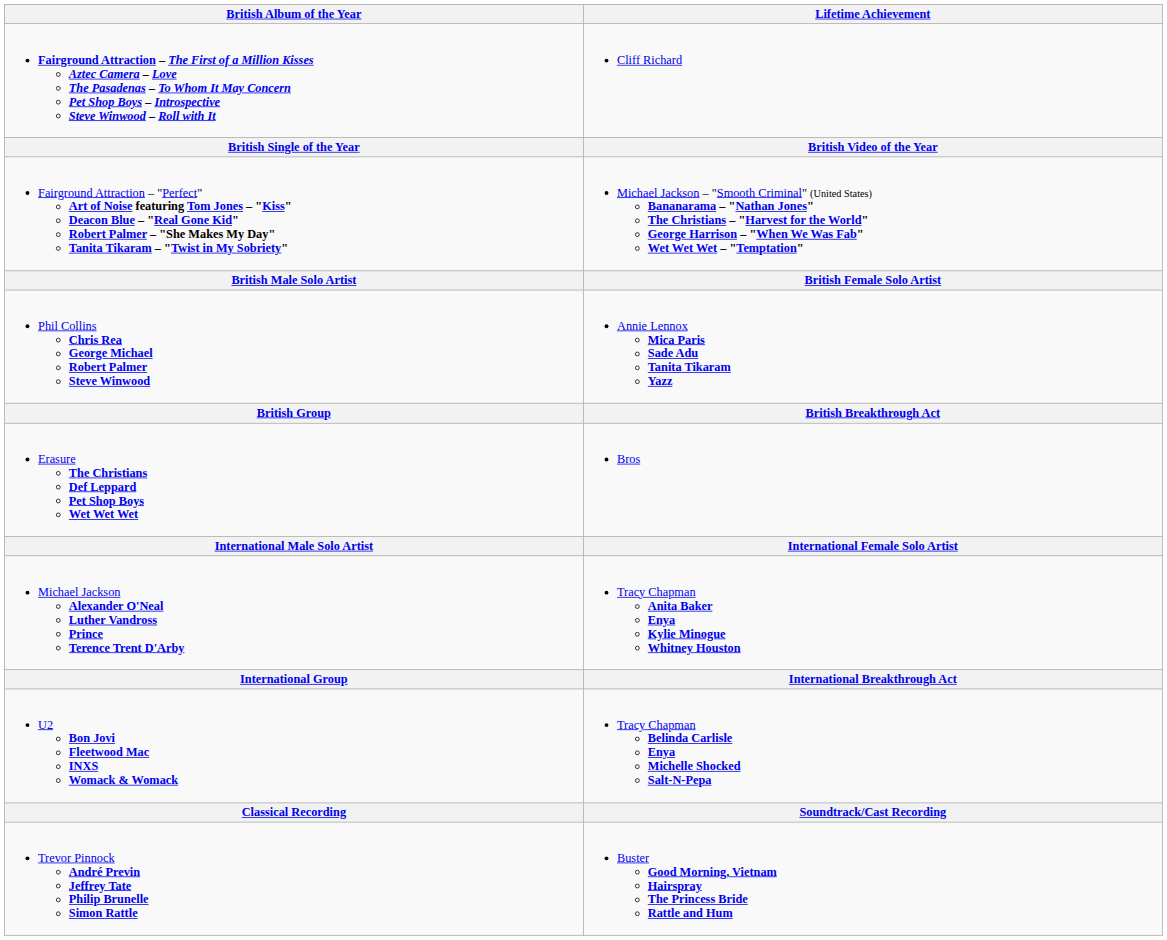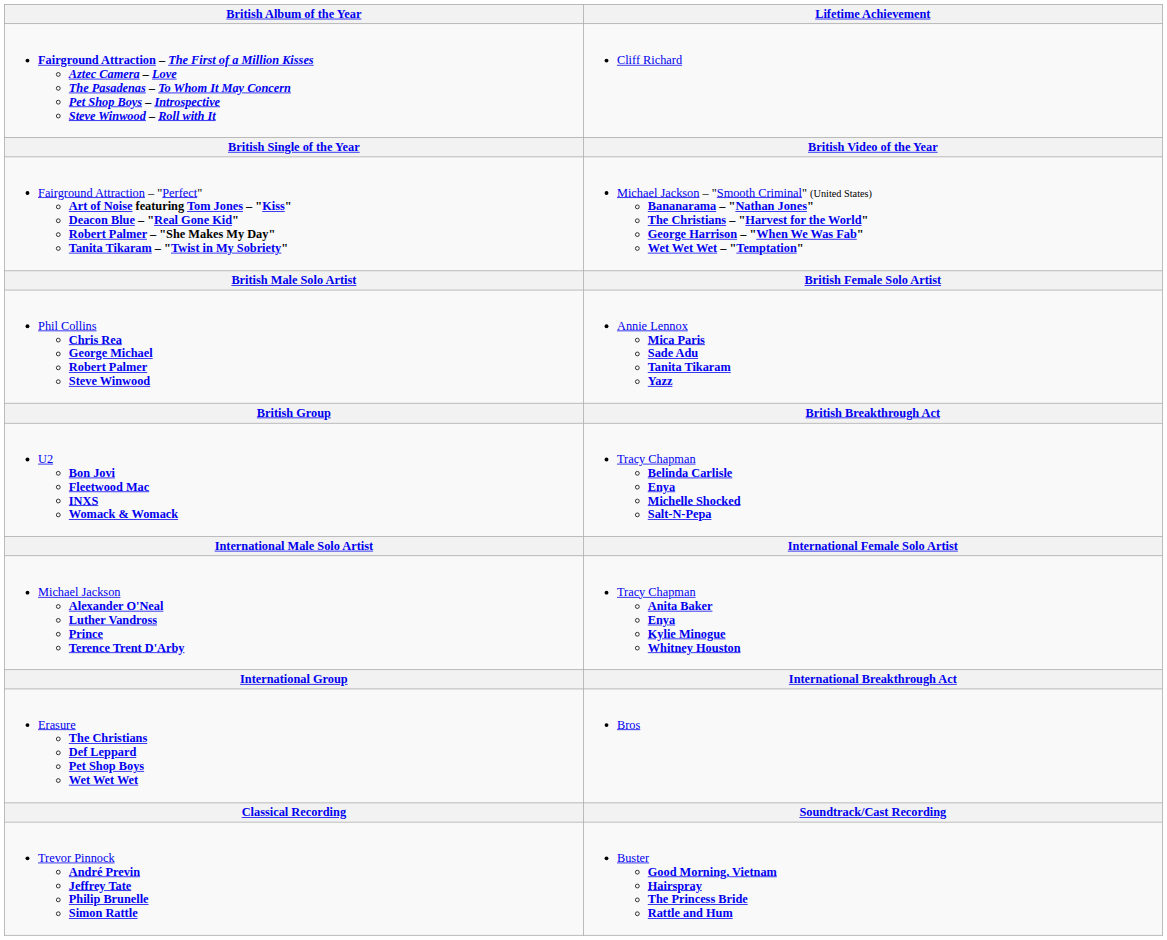 <table class="wikitable" style="width:95%">
 <tr bgcolor="#bebebe">
 <th width="50%"><a href='#'>British Album of the Year</a></th>
 <th width="50%"><a href='#'>Lifetime Achievement</a></th>
 </tr>
 <tr>
 <td valign="top"><br><ul><li><strong><a href='#'>Fairground Attraction</a> – <em><a href='#'>The First of a Million Kisses</a><strong><em><ul><li><a href='#'>Aztec Camera</a> – </em><a href='#'>Love</a><em></li><li><a href='#'>The Pasadenas</a> – </em><a href='#'>To Whom It May Concern</a><em></li><li><a href='#'>Pet Shop Boys</a> – </em><a href='#'>Introspective</a><em></li><li><a href='#'>Steve Winwood</a> – </em><a href='#'>Roll with It</a><em></li></ul></li></ul></td>
 <td valign="top"><br><ul><li></strong><a href='#'>Cliff Richard</a><strong></li></ul></td>
 </tr>
 <tr>
 <th width="50%"><a href='#'>British Single of the Year</a></th>
 <th width="50%"><a href='#'>British Video of the Year</a></th>
 </tr>
 <tr>
 <td valign="top"><br><ul><li></strong><a href='#'>Fairground Attraction</a> – "<a href='#'>Perfect</a>"<strong><ul><li><a href='#'>Art of Noise</a> featuring <a href='#'>Tom Jones</a> – "<a href='#'>Kiss</a>"</li><li><a href='#'>Deacon Blue</a> – "<a href='#'>Real Gone Kid</a>"</li><li><a href='#'>Robert Palmer</a> – "She Makes My Day"</li><li><a href='#'>Tanita Tikaram</a> – "<a href='#'>Twist in My Sobriety</a>"</li></ul></li></ul></td>
 <td valign="top"><br><ul><li></strong><a href='#'>Michael Jackson</a> – "<a href='#'>Smooth Criminal</a>" <small>(United States)</small><strong><ul><li><a href='#'>Bananarama</a> – "<a href='#'>Nathan Jones</a>"</li><li><a href='#'>The Christians</a> – "<a href='#'>Harvest for the World</a>"</li><li><a href='#'>George Harrison</a> – "<a href='#'>When We Was Fab</a>"</li><li><a href='#'>Wet Wet Wet</a> – "<a href='#'>Temptation</a>"</li></ul></li></ul></td>
 </tr>
 <tr>
 <th width="50%"><a href='#'>British Male Solo Artist</a></th>
 <th width="50%"><a href='#'>British Female Solo Artist</a></th>
 </tr>
 <tr>
 <td valign="top"><br><ul><li></strong><a href='#'>Phil Collins</a><strong><ul><li><a href='#'>Chris Rea</a></li><li><a href='#'>George Michael</a></li><li><a href='#'>Robert Palmer</a></li><li><a href='#'>Steve Winwood</a></li></ul></li></ul></td>
 <td valign="top"><br><ul><li></strong><a href='#'>Annie Lennox</a><strong><ul><li><a href='#'>Mica Paris</a></li><li><a href='#'>Sade Adu</a></li><li><a href='#'>Tanita Tikaram</a></li><li><a href='#'>Yazz</a></li></ul></li></ul></td>
 </tr>
 <tr>
 <th width="50%"><a href='#'>British Group</a></th>
 <th width="50%"><a href='#'>British Breakthrough Act</a></th>
 </tr>
 <tr>
-<td valign="top"><br><ul><li></strong><a href='#'>Erasure</a><strong><ul><li><a href='#'>The Christians</a></li><li><a href='#'>Def Leppard</a></li><li><a href='#'>Pet Shop Boys</a></li><li><a href='#'>Wet Wet Wet</a></li></ul></li></ul></td>
-<td valign="top"><br><ul><li></strong><a href='#'>Bros</a><strong></li></ul></td>
+<td valign="top"><br><ul><li></strong><a href='#'>U2</a><strong><ul><li><a href='#'>Bon Jovi</a></li><li><a href='#'>Fleetwood Mac</a></li><li><a href='#'>INXS</a></li><li><a href='#'>Womack & Womack</a></li></ul></li></ul></td>
+<td valign="top"><br><ul><li></strong><a href='#'>Tracy Chapman</a><strong><ul><li><a href='#'>Belinda Carlisle</a></li><li><a href='#'>Enya</a></li><li><a href='#'>Michelle Shocked</a></li><li><a href='#'>Salt-N-Pepa</a></li></ul></li></ul></td>
 </tr>
 <tr>
 <th width="50%"><a href='#'>International Male Solo Artist</a></th>
 <th width="50%"><a href='#'>International Female Solo Artist</a></th>
 </tr>
 <tr>
 <td valign="top"><br><ul><li></strong><a href='#'>Michael Jackson</a><strong><ul><li><a href='#'>Alexander O'Neal</a></li><li><a href='#'>Luther Vandross</a></li><li><a href='#'>Prince</a></li><li><a href='#'>Terence Trent D'Arby</a></li></ul></li></ul></td>
 <td valign="top"><br><ul><li></strong><a href='#'>Tracy Chapman</a><strong><ul><li><a href='#'>Anita Baker</a></li><li><a href='#'>Enya</a></li><li><a href='#'>Kylie Minogue</a></li><li><a href='#'>Whitney Houston</a></li></ul></li></ul></td>
 </tr>
 <tr>
 <th width="50%"><a href='#'>International Group</a></th>
 <th width="50%"><a href='#'>International Breakthrough Act</a></th>
 </tr>
 <tr>
-<td valign="top"><br><ul><li></strong><a href='#'>U2</a><strong><ul><li><a href='#'>Bon Jovi</a></li><li><a href='#'>Fleetwood Mac</a></li><li><a href='#'>INXS</a></li><li><a href='#'>Womack & Womack</a></li></ul></li></ul></td>
-<td valign="top"><br><ul><li></strong><a href='#'>Tracy Chapman</a><strong><ul><li><a href='#'>Belinda Carlisle</a></li><li><a href='#'>Enya</a></li><li><a href='#'>Michelle Shocked</a></li><li><a href='#'>Salt-N-Pepa</a></li></ul></li></ul></td>
+<td valign="top"><br><ul><li></strong><a href='#'>Erasure</a><strong><ul><li><a href='#'>The Christians</a></li><li><a href='#'>Def Leppard</a></li><li><a href='#'>Pet Shop Boys</a></li><li><a href='#'>Wet Wet Wet</a></li></ul></li></ul></td>
+<td valign="top"><br><ul><li></strong><a href='#'>Bros</a><strong></li></ul></td>
 </tr>
 <tr>
 <th width="50%"><a href='#'>Classical Recording</a></th>
 <th width="50%"><a href='#'>Soundtrack/Cast Recording</a></th>
 </tr>
 <tr>
 <td valign="top"><br><ul><li></strong><a href='#'>Trevor Pinnock</a><strong><ul><li><a href='#'>André Previn</a></li><li><a href='#'>Jeffrey Tate</a></li><li><a href='#'>Philip Brunelle</a></li><li><a href='#'>Simon Rattle</a></li></ul></li></ul></td>
 <td valign="top"><br><ul><li></em></strong><a href='#'>Buster</a><strong><em><ul><li></em><a href='#'>Good Morning, Vietnam</a><em></li><li></em><a href='#'>Hairspray</a><em></li><li></em><a href='#'>The Princess Bride</a><em></li><li></em><a href='#'>Rattle and Hum</a><em></li></ul></li></ul></td>
 </tr>
 </table>
